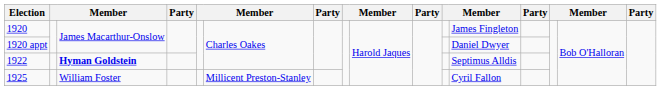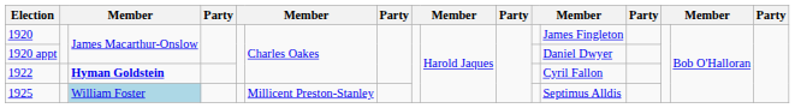 <table class="wikitable">
 <tr>
 <th>Election</th>
 <th colspan="2">Member</th>
 <th>Party</th>
 <th colspan="2">Member</th>
 <th>Party</th>
 <th colspan="2">Member</th>
 <th>Party</th>
 <th colspan="2">Member</th>
 <th>Party</th>
 <th colspan="2">Member</th>
 <th>Party</th>
 </tr>
 <tr>
 <td><a href='#'>1920</a></td>
 <td rowspan="2" > </td>
 <td rowspan="2"><a href='#'>James Macarthur-Onslow</a></td>
 <td rowspan="2"></td>
 <td rowspan="3" > </td>
 <td rowspan="3"><a href='#'>Charles Oakes</a></td>
 <td rowspan="3"></td>
 <td rowspan="4" > </td>
 <td rowspan="4"><a href='#'>Harold Jaques</a></td>
 <td rowspan="4"></td>
 <td> </td>
 <td><a href='#'>James Fingleton</a></td>
 <td></td>
 <td rowspan="4" > </td>
 <td rowspan="4"><a href='#'>Bob O'Halloran</a></td>
 <td rowspan="4"></td>
 </tr>
 <tr>
 <td><a href='#'>1920 appt</a></td>
 <td> </td>
 <td><a href='#'>Daniel Dwyer</a></td>
 <td></td>
 </tr>
 <tr>
 <td><a href='#'>1922</a></td>
 <td> </td>
 <td><strong><a href='#'>Hyman Goldstein</a></strong></td>
 <td></td>
 <td> </td>
-<td><a href='#'>Septimus Alldis</a></td>
+<td><a href='#'>Cyril Fallon</a></td>
 <td></td>
 </tr>
 <tr>
 <td><a href='#'>1925</a></td>
 <td> </td>
-<td><a href='#'>William Foster</a></td>
+<td style="background: lightblue;"><a href='#'>William Foster</a></td>
 <td></td>
 <td> </td>
 <td><a href='#'>Millicent Preston-Stanley</a></td>
 <td></td>
 <td> </td>
-<td><a href='#'>Cyril Fallon</a></td>
+<td><a href='#'>Septimus Alldis</a></td>
 <td></td>
 </tr>
 </table>
